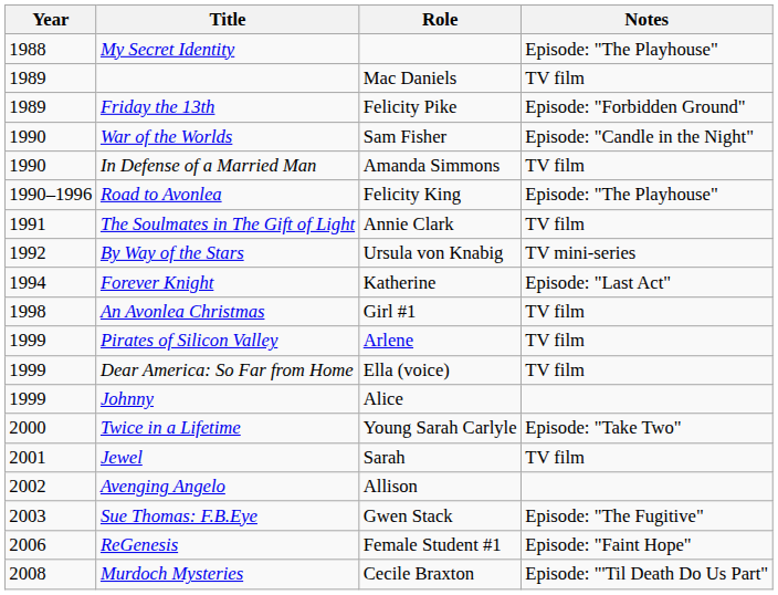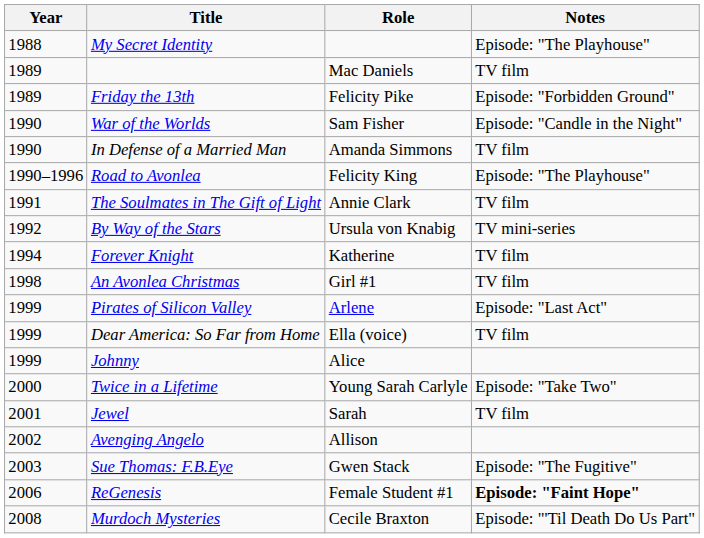 <table class="wikitable sortable">
 <tr>
 <th>Year</th>
 <th>Title</th>
 <th>Role</th>
 <th class="unsortable">Notes</th>
 </tr>
 <tr>
 <td>1988</td>
 <td><em><a href='#'>My Secret Identity</a></em></td>
 <td></td>
 <td>Episode: "The Playhouse"</td>
 </tr>
 <tr>
 <td>1989</td>
 <td><em></em></td>
 <td>Mac Daniels</td>
 <td>TV film</td>
 </tr>
 <tr>
 <td>1989</td>
 <td><em><a href='#'>Friday the 13th</a></em></td>
 <td>Felicity Pike</td>
 <td>Episode: "Forbidden Ground"</td>
 </tr>
 <tr>
 <td>1990</td>
 <td><em><a href='#'>War of the Worlds</a></em></td>
 <td>Sam Fisher</td>
 <td>Episode: "Candle in the Night"</td>
 </tr>
 <tr>
 <td>1990</td>
 <td><em>In Defense of a Married Man</em></td>
 <td>Amanda Simmons</td>
 <td>TV film</td>
 </tr>
 <tr>
 <td>1990–1996</td>
 <td><em><a href='#'>Road to Avonlea</a></em></td>
 <td>Felicity King</td>
 <td>Episode: "The Playhouse"</td>
 </tr>
 <tr>
 <td>1991</td>
 <td><em><a href='#'>The Soulmates in The Gift of Light</a></em></td>
 <td>Annie Clark</td>
 <td>TV film</td>
 </tr>
 <tr>
 <td>1992</td>
 <td><em><a href='#'>By Way of the Stars</a></em></td>
 <td>Ursula von Knabig</td>
 <td>TV mini-series</td>
 </tr>
 <tr>
 <td>1994</td>
 <td><em><a href='#'>Forever Knight</a></em></td>
 <td>Katherine</td>
-<td>Episode: "Last Act"</td>
+<td>TV film</td>
 </tr>
 <tr>
 <td>1998</td>
 <td><em><a href='#'>An Avonlea Christmas</a></em></td>
 <td>Girl #1</td>
 <td>TV film</td>
 </tr>
 <tr>
 <td>1999</td>
 <td><em><a href='#'>Pirates of Silicon Valley</a></em></td>
 <td><a href='#'>Arlene</a></td>
-<td>TV film</td>
+<td>Episode: "Last Act"</td>
 </tr>
 <tr>
 <td>1999</td>
 <td><em>Dear America: So Far from Home</em></td>
 <td>Ella (voice)</td>
 <td>TV film</td>
 </tr>
 <tr>
 <td>1999</td>
 <td><em><a href='#'>Johnny</a></em></td>
 <td>Alice</td>
 <td></td>
 </tr>
 <tr>
 <td>2000</td>
 <td><em><a href='#'>Twice in a Lifetime</a></em></td>
 <td>Young Sarah Carlyle</td>
 <td>Episode: "Take Two"</td>
 </tr>
 <tr>
 <td>2001</td>
 <td><em><a href='#'>Jewel</a></em></td>
 <td>Sarah</td>
 <td>TV film</td>
 </tr>
 <tr>
 <td>2002</td>
 <td><em><a href='#'>Avenging Angelo</a></em></td>
 <td>Allison</td>
 <td></td>
 </tr>
 <tr>
 <td>2003</td>
 <td><em><a href='#'>Sue Thomas: F.B.Eye</a></em></td>
 <td>Gwen Stack</td>
 <td>Episode: "The Fugitive"</td>
 </tr>
 <tr>
 <td>2006</td>
 <td><em><a href='#'>ReGenesis</a></em></td>
 <td>Female Student #1</td>
-<td>Episode: "Faint Hope"</td>
+<td><strong>Episode: "Faint Hope"</strong></td>
 </tr>
 <tr>
 <td>2008</td>
 <td><em><a href='#'>Murdoch Mysteries</a></em></td>
 <td>Cecile Braxton</td>
 <td>Episode: "'Til Death Do Us Part"</td>
 </tr>
 </table>
